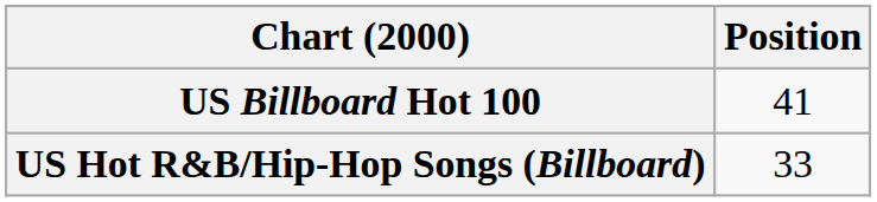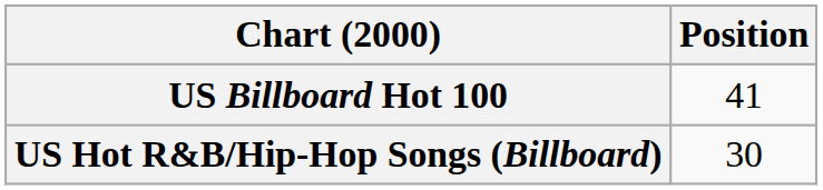 <table class="wikitable plainrowheaders sortable" style="text-align:center;">
 <tr>
 <th scope="col">Chart (2000)</th>
 <th scope="col">Position</th>
 </tr>
 <tr>
 <th scope="row">US <em>Billboard</em> Hot 100</th>
 <td>41</td>
 </tr>
 <tr>
 <th scope="row">US Hot R&B/Hip-Hop Songs (<em>Billboard</em>)</th>
-<td>33</td>
+<td>30</td>
 </tr>
 </table>
